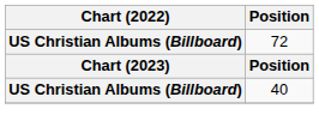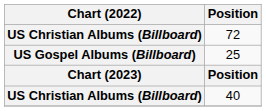 <table class="wikitable plainrowheaders" style="text-align:center">
 <tr>
 <th scope="col">Chart (2022)</th>
 <th scope="col">Position</th>
 </tr>
 <tr>
 <th scope="row">US Christian Albums (<em>Billboard</em>)</th>
 <td>72</td>
+</tr>
+<tr>
+<th scope="row">US Gospel Albums (<em>Billboard</em>)</th>
+<td>25</td>
 </tr>
 <tr>
 <th scope="col">Chart (2023)</th>
 <th scope="col">Position</th>
 </tr>
 <tr>
 <th scope="row">US Christian Albums (<em>Billboard</em>)</th>
 <td>40</td>
 </tr>
 <tr>
 </tr>
 </table>
